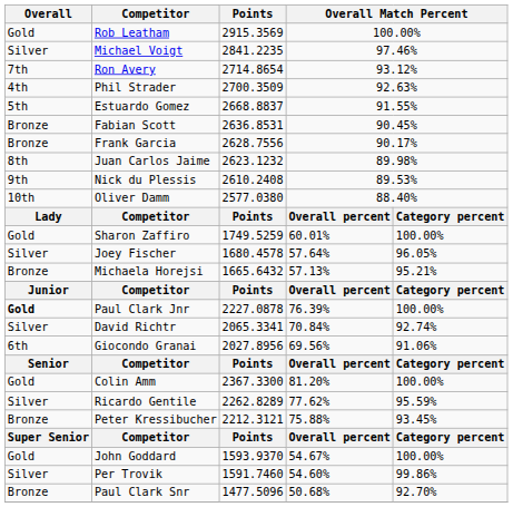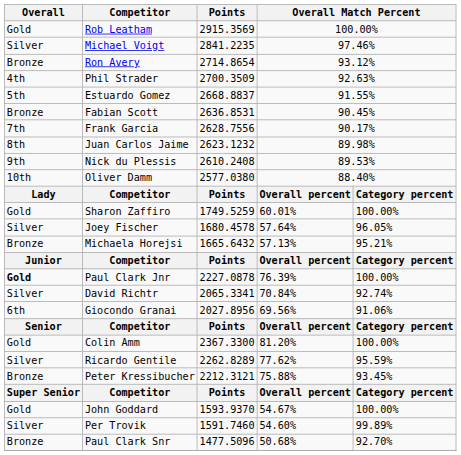 <table class="wikitable sortable" style="text-align: left;">
 <tr>
 <th>Overall</th>
 <th>Competitor</th>
 <th>Points</th>
 <th colspan="2">Overall Match Percent</th>
 </tr>
 <tr>
 <td> Gold</td>
 <td><a href='#'>Rob Leatham</a></td>
 <td>2915.3569</td>
 <td colspan="2" style="text-align: center;">100.00%</td>
 </tr>
 <tr>
 <td> Silver</td>
 <td><a href='#'>Michael Voigt</a></td>
 <td>2841.2235</td>
 <td colspan="2" style="text-align: center;">97.46%</td>
 </tr>
 <tr>
-<td>7th</td>
+<td> Bronze</td>
 <td><a href='#'>Ron Avery</a></td>
 <td>2714.8654</td>
 <td colspan="2" style="text-align: center;">93.12%</td>
 </tr>
 <tr>
 <td>4th</td>
 <td>Phil Strader</td>
 <td>2700.3509</td>
 <td colspan="2" style="text-align: center;">92.63%</td>
 </tr>
 <tr>
 <td>5th</td>
 <td>Estuardo Gomez</td>
 <td>2668.8837</td>
 <td colspan="2" style="text-align: center;">91.55%</td>
 </tr>
 <tr>
 <td> Bronze</td>
 <td>Fabian Scott</td>
 <td>2636.8531</td>
 <td colspan="2" style="text-align: center;">90.45%</td>
 </tr>
 <tr>
-<td> Bronze</td>
+<td>7th</td>
 <td>Frank Garcia</td>
 <td>2628.7556</td>
 <td colspan="2" style="text-align: center;">90.17%</td>
 </tr>
 <tr>
 <td>8th</td>
 <td>Juan Carlos Jaime</td>
 <td>2623.1232</td>
 <td colspan="2" style="text-align: center;">89.98%</td>
 </tr>
 <tr>
 <td>9th</td>
 <td>Nick du Plessis</td>
 <td>2610.2408</td>
 <td colspan="2" style="text-align: center;">89.53%</td>
 </tr>
 <tr>
 <td>10th</td>
 <td>Oliver Damm</td>
 <td>2577.0380</td>
 <td colspan="2" style="text-align: center;">88.40%</td>
 </tr>
 <tr>
 <th>Lady</th>
 <th>Competitor</th>
 <th>Points</th>
 <th>Overall percent</th>
 <th>Category percent</th>
 </tr>
 <tr>
 <td> Gold</td>
 <td>Sharon Zaffiro</td>
 <td>1749.5259</td>
 <td>60.01%</td>
 <td>100.00%</td>
 </tr>
 <tr>
 <td> Silver</td>
 <td>Joey Fischer</td>
 <td>1680.4578</td>
 <td>57.64%</td>
 <td>96.05%</td>
 </tr>
 <tr>
 <td> Bronze</td>
 <td>Michaela Horejsi</td>
 <td>1665.6432</td>
 <td>57.13%</td>
 <td>95.21%</td>
 </tr>
 <tr>
 <th>Junior</th>
 <th>Competitor</th>
 <th>Points</th>
 <th>Overall percent</th>
 <th>Category percent</th>
 </tr>
 <tr>
 <td><strong> Gold</strong></td>
 <td>Paul Clark Jnr</td>
 <td>2227.0878</td>
 <td>76.39%</td>
 <td>100.00%</td>
 </tr>
 <tr>
 <td> Silver</td>
 <td>David Richtr</td>
 <td>2065.3341</td>
 <td>70.84%</td>
 <td>92.74%</td>
 </tr>
 <tr>
 <td>6th</td>
 <td>Giocondo Granai</td>
 <td>2027.8956</td>
 <td>69.56%</td>
 <td>91.06%</td>
 </tr>
 <tr>
 <th>Senior</th>
 <th>Competitor</th>
 <th>Points</th>
 <th>Overall percent</th>
 <th>Category percent</th>
 </tr>
 <tr>
 <td> Gold</td>
 <td>Colin Amm</td>
 <td>2367.3300</td>
 <td>81.20%</td>
 <td>100.00%</td>
 </tr>
 <tr>
 <td> Silver</td>
 <td>Ricardo Gentile</td>
 <td>2262.8289</td>
 <td>77.62%</td>
 <td>95.59%</td>
 </tr>
 <tr>
 <td> Bronze</td>
 <td>Peter Kressibucher</td>
 <td>2212.3121</td>
 <td>75.88%</td>
 <td>93.45%</td>
 </tr>
 <tr>
 <th>Super Senior</th>
 <th>Competitor</th>
 <th>Points</th>
 <th>Overall percent</th>
 <th>Category percent</th>
 </tr>
 <tr>
 <td> Gold</td>
 <td>John Goddard</td>
 <td>1593.9370</td>
 <td>54.67%</td>
 <td>100.00%</td>
 </tr>
 <tr>
 <td> Silver</td>
 <td>Per Trovik</td>
 <td>1591.7460</td>
 <td>54.60%</td>
-<td>99.86%</td>
+<td>99.89%</td>
 </tr>
 <tr>
 <td> Bronze</td>
 <td>Paul Clark Snr</td>
 <td>1477.5096</td>
 <td>50.68%</td>
 <td>92.70%</td>
 </tr>
 <tr>
 </tr>
 </table>
